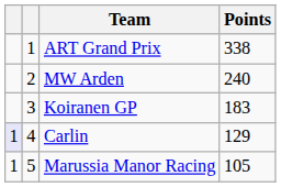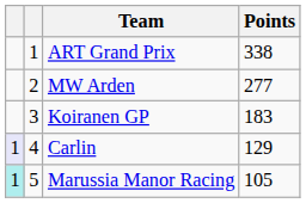 <table class="wikitable" style="font-size: 85%;">
 <tr>
 <th></th>
 <th></th>
 <th>Team</th>
 <th>Points</th>
 </tr>
 <tr>
 <td align="left"></td>
 <td align="center">1</td>
 <td> <a href='#'>ART Grand Prix</a></td>
 <td>338</td>
 </tr>
 <tr>
 <td align="left"></td>
 <td align="center">2</td>
 <td> <a href='#'>MW Arden</a></td>
-<td>240</td>
+<td>277</td>
 </tr>
 <tr>
 <td align="left"></td>
 <td align="center">3</td>
 <td> <a href='#'>Koiranen GP</a></td>
 <td>183</td>
 </tr>
 <tr>
 <td align="left" style="background: lavender;"> 1</td>
 <td align="center">4</td>
 <td> <a href='#'>Carlin</a></td>
 <td>129</td>
 </tr>
 <tr>
-<td align="left"> 1</td>
+<td align="left" style="background: paleturquoise;"> 1</td>
 <td align="center">5</td>
 <td> <a href='#'>Marussia Manor Racing</a></td>
 <td>105</td>
 </tr>
 </table>
